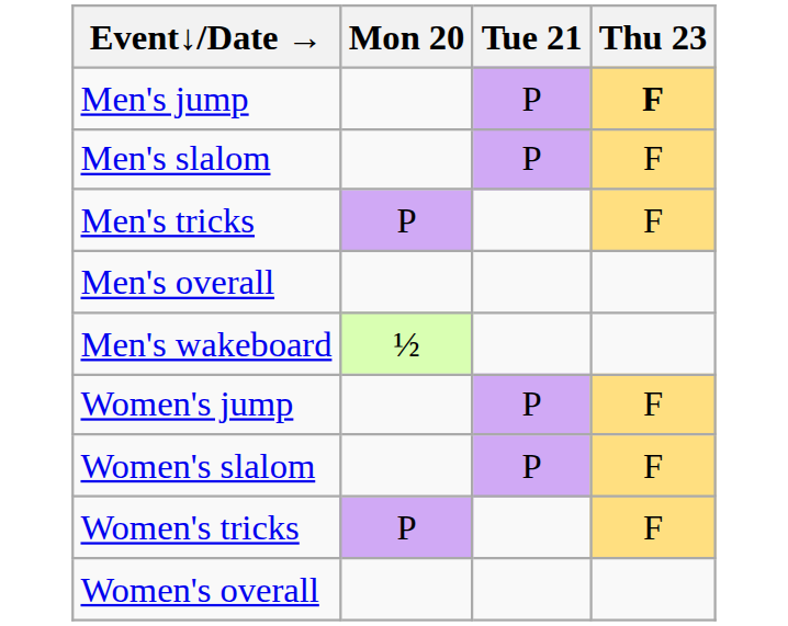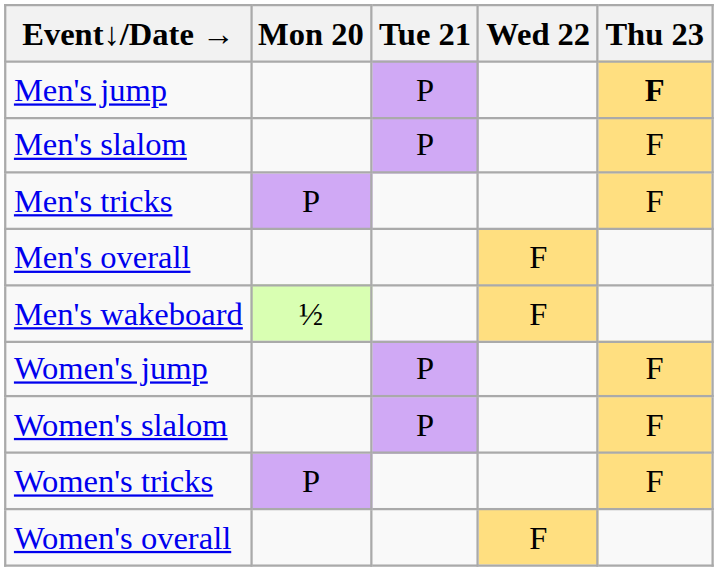 <table class="wikitable" style="margin:0.5em auto; font-size:90%; line-height:1.25em;">
 <tr style="text-align:center;">
 <th>Event↓/Date →</th>
 <th>Mon 20</th>
 <th>Tue 21</th>
+<th>Wed 22</th>
 <th>Thu 23</th>
 </tr>
 <tr style="text-align:center;">
 <td style="text-align:left;"><a href='#'>Men's jump</a></td>
 <td></td>
 <td style="background-color:#D0A9F5;">P</td>
+<td></td>
 <td style="background-color:#FFDF80;"><strong>F</strong></td>
 </tr>
 <tr style="text-align:center;">
 <td style="text-align:left;"><a href='#'>Men's slalom</a></td>
 <td></td>
 <td style="background-color:#D0A9F5;">P</td>
+<td></td>
 <td style="background-color:#FFDF80;">F</td>
 </tr>
 <tr style="text-align:center;">
 <td style="text-align:left;"><a href='#'>Men's tricks</a></td>
 <td style="background-color:#D0A9F5;">P</td>
+<td></td>
 <td></td>
 <td style="background-color:#FFDF80;">F</td>
 </tr>
 <tr style="text-align:center;">
 <td style="text-align:left;"><a href='#'>Men's overall</a></td>
 <td></td>
 <td></td>
+<td style="background-color:#FFDF80;">F</td>
 <td></td>
 </tr>
 <tr style="text-align:center;">
 <td style="text-align:left;"><a href='#'>Men's wakeboard</a></td>
 <td style="background-color:#D9FFB2;">½</td>
 <td></td>
+<td style="background-color:#FFDF80;">F</td>
 <td></td>
 </tr>
 <tr style="text-align:center;">
 <td style="text-align:left;"><a href='#'>Women's jump</a></td>
 <td></td>
 <td style="background-color:#D0A9F5;">P</td>
+<td></td>
 <td style="background-color:#FFDF80;">F</td>
 </tr>
 <tr style="text-align:center;">
 <td style="text-align:left;"><a href='#'>Women's slalom</a></td>
 <td></td>
 <td style="background-color:#D0A9F5;">P</td>
+<td></td>
 <td style="background-color:#FFDF80;">F</td>
 </tr>
 <tr style="text-align:center;">
 <td style="text-align:left;"><a href='#'>Women's tricks</a></td>
 <td style="background-color:#D0A9F5;">P</td>
+<td></td>
 <td></td>
 <td style="background-color:#FFDF80;">F</td>
 </tr>
 <tr style="text-align:center;">
 <td style="text-align:left;"><a href='#'>Women's overall</a></td>
 <td></td>
 <td></td>
+<td style="background-color:#FFDF80;">F</td>
 <td></td>
 </tr>
 </table>
